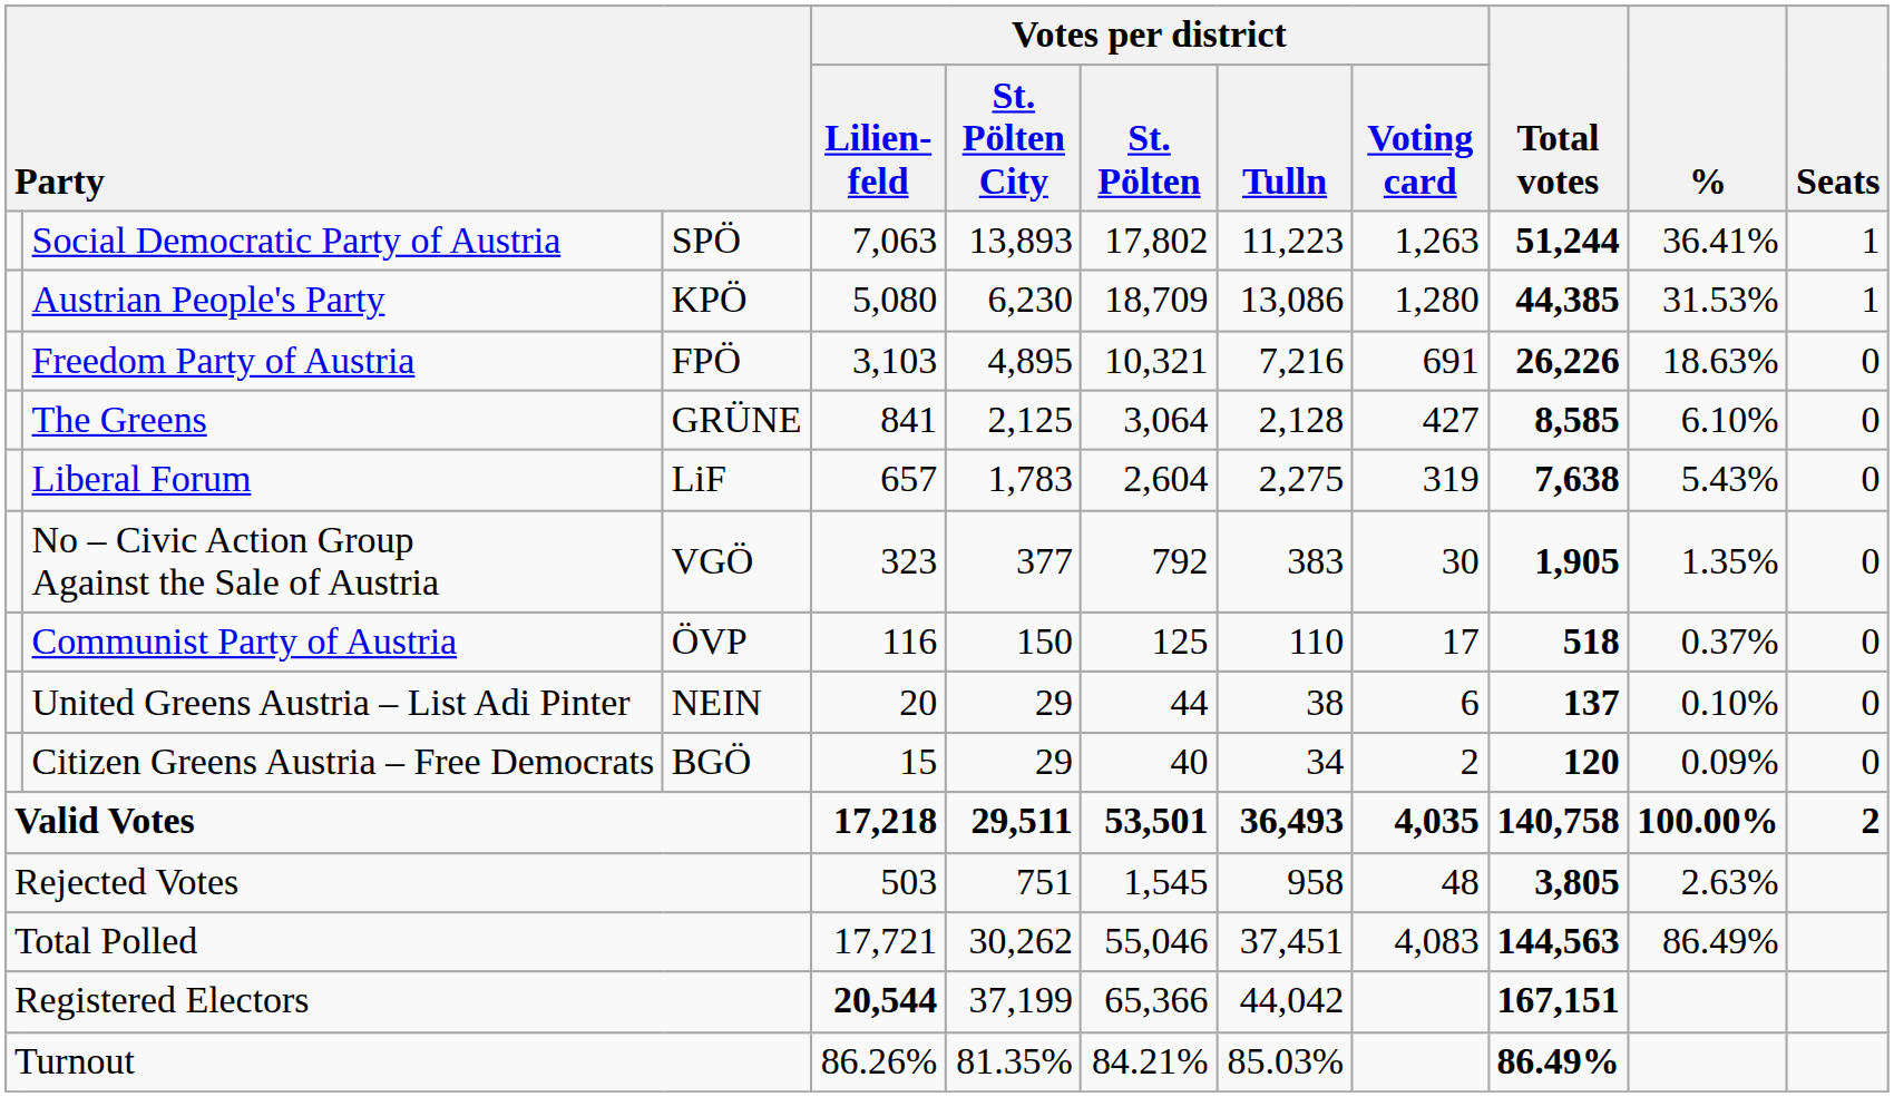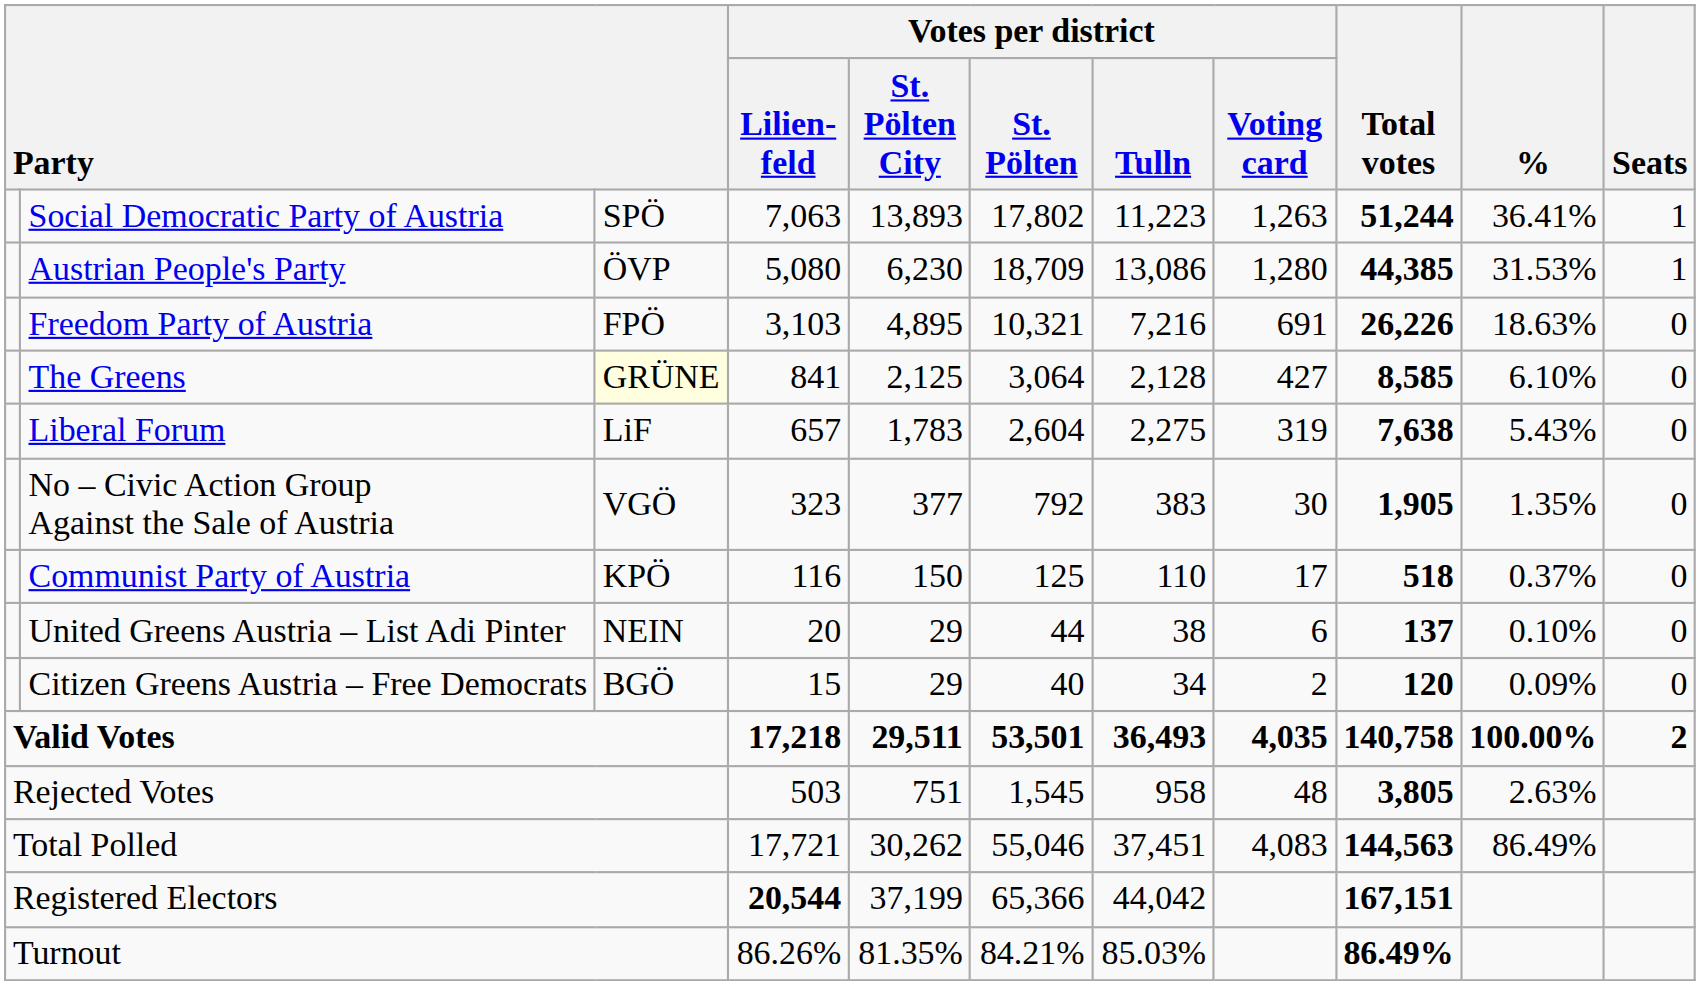 <table class="wikitable" border="1" style="text-align:right;">
 <tr>
 <th style="text-align:left;" valign=bottom rowspan=2 colspan=3>Party</th>
 <th colspan=5>Votes per district</th>
 <th align=center valign=bottom rowspan=2 width="50">Total<br>votes</th>
 <th align=center valign=bottom rowspan=2 width="50">%</th>
 <th align=center valign=bottom rowspan=2>Seats</th>
 </tr>
 <tr>
 <th align=center valign=bottom width="50"><a href='#'>Lilien-<br>feld</a></th>
 <th align=center valign=bottom width="50"><a href='#'>St.<br>Pölten<br>City</a></th>
 <th align=center valign=bottom width="50"><a href='#'>St.<br>Pölten</a></th>
 <th align=center valign=bottom width="50"><a href='#'>Tulln</a></th>
 <th align=center valign=bottom width="50"><a href='#'>Voting<br>card</a></th>
 </tr>
 <tr>
 <td></td>
 <td align=left style="white-space: nowrap;"><a href='#'>Social Democratic Party of Austria</a></td>
 <td align=left>SPÖ</td>
 <td>7,063</td>
 <td>13,893</td>
 <td>17,802</td>
 <td>11,223</td>
 <td>1,263</td>
 <td><strong>51,244</strong></td>
 <td>36.41%</td>
 <td>1</td>
 </tr>
 <tr>
 <td></td>
 <td align=left><a href='#'>Austrian People's Party</a></td>
-<td align=left>KPÖ</td>
+<td align=left>ÖVP</td>
 <td>5,080</td>
 <td>6,230</td>
 <td>18,709</td>
 <td>13,086</td>
 <td>1,280</td>
 <td><strong>44,385</strong></td>
 <td>31.53%</td>
 <td>1</td>
 </tr>
 <tr>
 <td></td>
 <td align=left><a href='#'>Freedom Party of Austria</a></td>
 <td align=left>FPÖ</td>
 <td>3,103</td>
 <td>4,895</td>
 <td>10,321</td>
 <td>7,216</td>
 <td>691</td>
 <td><strong>26,226</strong></td>
 <td>18.63%</td>
 <td>0</td>
 </tr>
 <tr>
 <td></td>
 <td align=left><a href='#'>The Greens</a></td>
-<td align=left>GRÜNE</td>
+<td align=left style="background: lightyellow;">GRÜNE</td>
 <td>841</td>
 <td>2,125</td>
 <td>3,064</td>
 <td>2,128</td>
 <td>427</td>
 <td><strong>8,585</strong></td>
 <td>6.10%</td>
 <td>0</td>
 </tr>
 <tr>
 <td></td>
 <td align=left><a href='#'>Liberal Forum</a></td>
 <td align=left>LiF</td>
 <td>657</td>
 <td>1,783</td>
 <td>2,604</td>
 <td>2,275</td>
 <td>319</td>
 <td><strong>7,638</strong></td>
 <td>5.43%</td>
 <td>0</td>
 </tr>
 <tr>
 <td></td>
 <td align=left>No – Civic Action Group<br>Against the Sale of Austria</td>
 <td align=left>VGÖ</td>
 <td>323</td>
 <td>377</td>
 <td>792</td>
 <td>383</td>
 <td>30</td>
 <td><strong>1,905</strong></td>
 <td>1.35%</td>
 <td>0</td>
 </tr>
 <tr>
 <td></td>
 <td align=left><a href='#'>Communist Party of Austria</a></td>
-<td align=left>ÖVP</td>
+<td align=left>KPÖ</td>
 <td>116</td>
 <td>150</td>
 <td>125</td>
 <td>110</td>
 <td>17</td>
 <td><strong>518</strong></td>
 <td>0.37%</td>
 <td>0</td>
 </tr>
 <tr>
 <td></td>
 <td align=left>United Greens Austria – List Adi Pinter</td>
 <td align=left>NEIN</td>
 <td>20</td>
 <td>29</td>
 <td>44</td>
 <td>38</td>
 <td>6</td>
 <td><strong>137</strong></td>
 <td>0.10%</td>
 <td>0</td>
 </tr>
 <tr>
 <td></td>
 <td align=left>Citizen Greens Austria – Free Democrats</td>
 <td align=left>BGÖ</td>
 <td>15</td>
 <td>29</td>
 <td>40</td>
 <td>34</td>
 <td>2</td>
 <td><strong>120</strong></td>
 <td>0.09%</td>
 <td>0</td>
 </tr>
 <tr style="font-weight:bold">
 <td align=left colspan=3>Valid Votes</td>
 <td>17,218</td>
 <td>29,511</td>
 <td>53,501</td>
 <td>36,493</td>
 <td>4,035</td>
 <td>140,758</td>
 <td>100.00%</td>
 <td>2</td>
 </tr>
 <tr>
 <td align=left colspan=3>Rejected Votes</td>
 <td>503</td>
 <td>751</td>
 <td>1,545</td>
 <td>958</td>
 <td>48</td>
 <td><strong>3,805</strong></td>
 <td>2.63%</td>
 <td></td>
 </tr>
 <tr>
 <td align=left colspan=3>Total Polled</td>
 <td>17,721</td>
 <td>30,262</td>
 <td>55,046</td>
 <td>37,451</td>
 <td>4,083</td>
 <td><strong>144,563</strong></td>
 <td>86.49%</td>
 <td></td>
 </tr>
 <tr>
 <td align=left colspan=3>Registered Electors</td>
 <td><strong>20,544</strong></td>
 <td>37,199</td>
 <td>65,366</td>
 <td>44,042</td>
 <td></td>
 <td><strong>167,151</strong></td>
 <td></td>
 <td></td>
 </tr>
 <tr>
 <td align=left colspan=3>Turnout</td>
 <td>86.26%</td>
 <td>81.35%</td>
 <td>84.21%</td>
 <td>85.03%</td>
 <td></td>
 <td><strong>86.49%</strong></td>
 <td></td>
 <td></td>
 </tr>
 </table>
